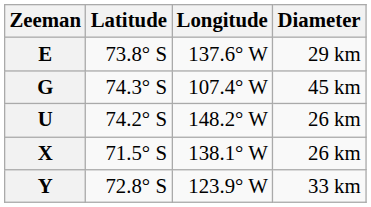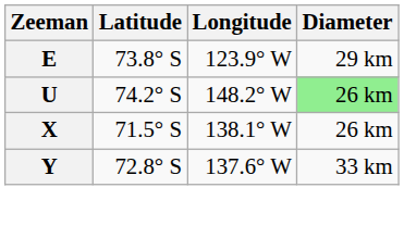 <table class="wikitable" style="text-align: right;">
 <tr>
 <th scope="col">Zeeman</th>
 <th scope="col">Latitude</th>
 <th scope="col">Longitude</th>
 <th scope="col">Diameter</th>
 </tr>
 <tr>
 <th scope="row">E</th>
 <td>73.8° S</td>
-<td>137.6° W</td>
+<td>123.9° W</td>
 <td>29 km</td>
-</tr>
-<tr>
-<th scope="row">G</th>
-<td>74.3° S</td>
-<td>107.4° W</td>
-<td>45 km</td>
 </tr>
 <tr>
 <th scope="row">U</th>
 <td>74.2° S</td>
 <td>148.2° W</td>
-<td>26 km</td>
+<td style="background: lightgreen;">26 km</td>
 </tr>
 <tr>
 <th scope="row">X</th>
 <td>71.5° S</td>
 <td>138.1° W</td>
 <td>26 km</td>
 </tr>
 <tr>
 <th scope="row">Y</th>
 <td>72.8° S</td>
-<td>123.9° W</td>
+<td>137.6° W</td>
 <td>33 km</td>
 </tr>
 </table>
